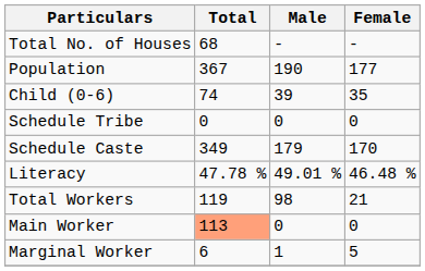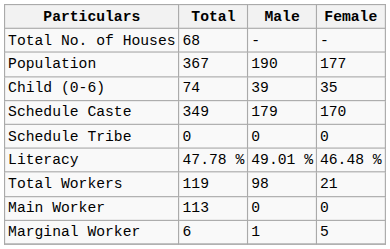 <table class="wikitable sortable">
 <tr>
 <th>Particulars</th>
 <th>Total</th>
 <th>Male</th>
 <th>Female</th>
 </tr>
 <tr>
 <td>Total No. of Houses</td>
 <td>68</td>
 <td>-</td>
 <td>-</td>
 </tr>
 <tr>
 <td>Population</td>
 <td>367</td>
 <td>190</td>
 <td>177</td>
 </tr>
 <tr>
 <td>Child (0-6)</td>
 <td>74</td>
 <td>39</td>
 <td>35</td>
 </tr>
 <tr>
+<td>Schedule Caste</td>
+<td>349</td>
+<td>179</td>
+<td>170</td>
+</tr>
+<tr>
 <td>Schedule Tribe</td>
 <td>0</td>
 <td>0</td>
 <td>0</td>
-</tr>
-<tr>
-<td>Schedule Caste</td>
-<td>349</td>
-<td>179</td>
-<td>170</td>
 </tr>
 <tr>
 <td>Literacy</td>
 <td>47.78 %</td>
 <td>49.01 %</td>
 <td>46.48 %</td>
 </tr>
 <tr>
 <td>Total Workers</td>
 <td>119</td>
 <td>98</td>
 <td>21</td>
 </tr>
 <tr>
 <td>Main Worker</td>
-<td style="background: lightsalmon;">113</td>
+<td>113</td>
 <td>0</td>
 <td>0</td>
 </tr>
 <tr>
 <td>Marginal Worker</td>
 <td>6</td>
 <td>1</td>
 <td>5</td>
 </tr>
 <tr>
 </tr>
 </table>
